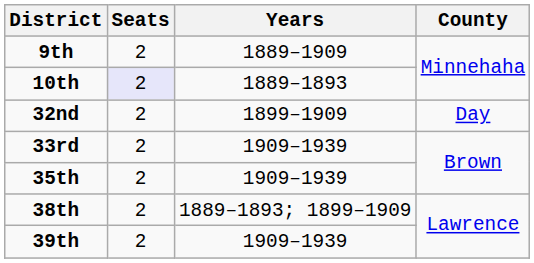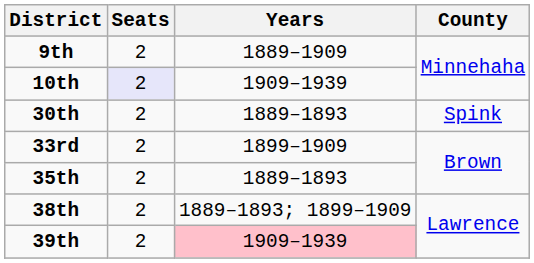 <table class="wikitable">
 <tr>
 <th>District</th>
 <th>Seats</th>
 <th>Years</th>
 <th>County</th>
 </tr>
 <tr align=center>
 <td><strong>9th</strong></td>
 <td>2</td>
 <td>1889–1909</td>
 <td rowspan=2><a href='#'>Minnehaha</a></td>
 </tr>
 <tr align=center>
 <td><strong>10th</strong></td>
 <td style="background: lavender;">2</td>
-<td>1889–1893</td>
+<td>1909–1939</td>
 </tr>
 <tr align=center>
-<td><strong>32nd</strong></td>
+<td><strong>30th</strong></td>
 <td>2</td>
-<td>1899–1909</td>
-<td><a href='#'>Day</a></td>
+<td>1889–1893</td>
+<td><a href='#'>Spink</a></td>
 </tr>
 <tr align=center>
 <td><strong>33rd</strong></td>
 <td>2</td>
-<td>1909–1939</td>
+<td>1899–1909</td>
 <td rowspan=2><a href='#'>Brown</a></td>
 </tr>
 <tr align=center>
 <td><strong>35th</strong></td>
 <td>2</td>
-<td>1909–1939</td>
+<td>1889–1893</td>
 </tr>
 <tr align=center>
 <td><strong>38th</strong></td>
 <td>2</td>
 <td>1889–1893; 1899–1909</td>
 <td rowspan=2><a href='#'>Lawrence</a></td>
 </tr>
 <tr align=center>
 <td><strong>39th</strong></td>
 <td>2</td>
-<td>1909–1939</td>
+<td style="background: pink;">1909–1939</td>
 </tr>
 </table>
